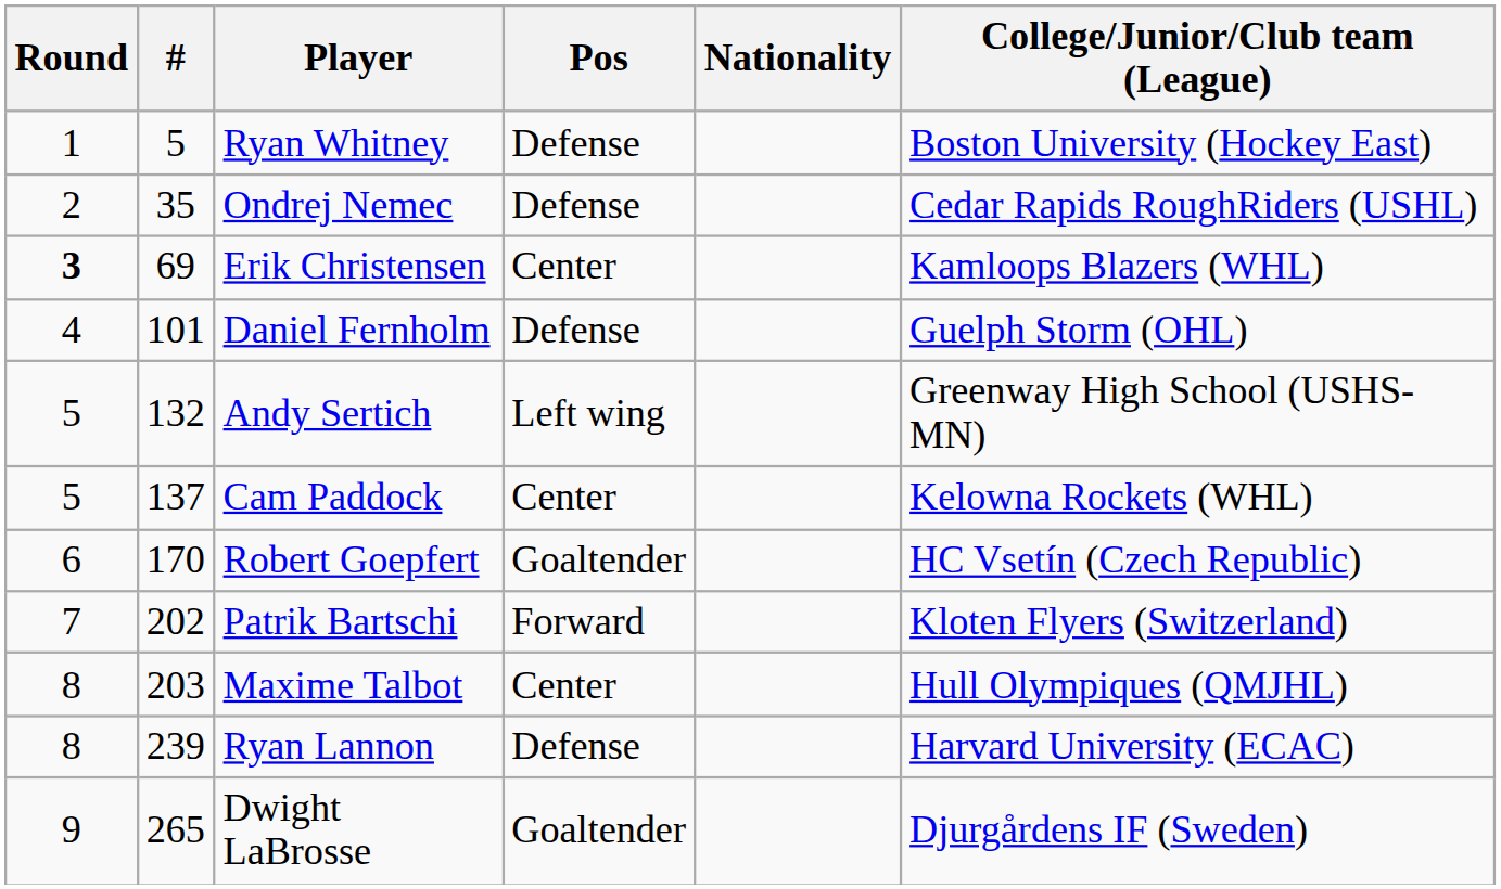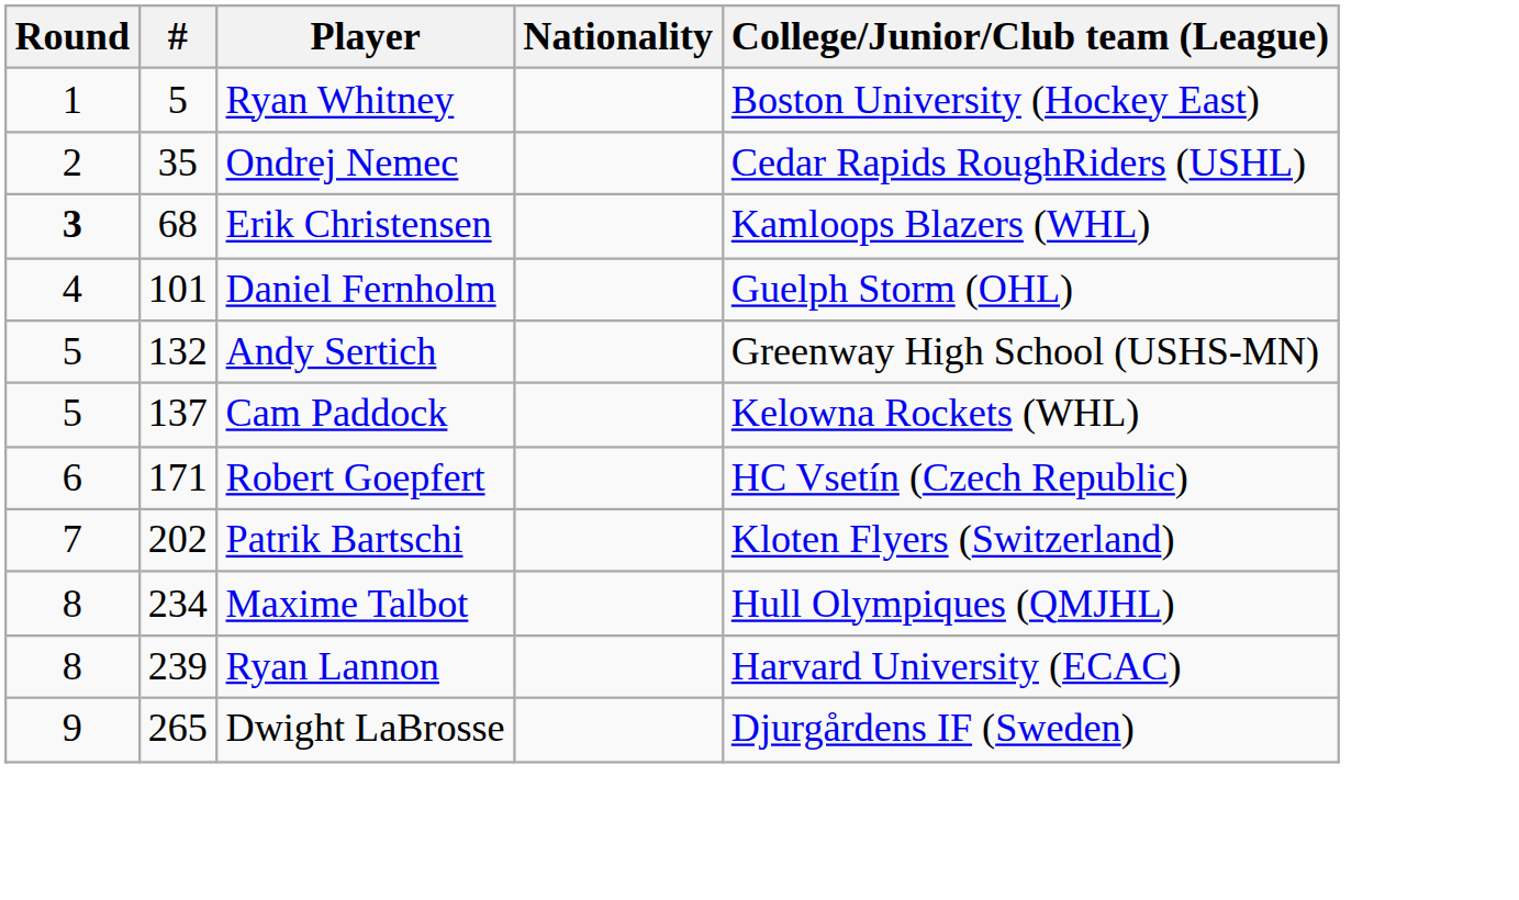 <table class="wikitable">
 <tr>
 <th>Round</th>
 <th>#</th>
 <th>Player</th>
-<th>Pos</th>
 <th>Nationality</th>
 <th>College/Junior/Club team (League)</th>
 </tr>
 <tr>
 <td style="text-align:center">1</td>
 <td style="text-align:center">5</td>
 <td><a href='#'>Ryan Whitney</a></td>
-<td>Defense</td>
 <td></td>
 <td><a href='#'>Boston University</a> (<a href='#'>Hockey East</a>)</td>
 </tr>
 <tr>
 <td style="text-align:center">2</td>
 <td style="text-align:center">35</td>
 <td><a href='#'>Ondrej Nemec</a></td>
-<td>Defense</td>
 <td></td>
 <td><a href='#'>Cedar Rapids RoughRiders</a> (<a href='#'>USHL</a>)</td>
 </tr>
 <tr>
 <td style="text-align:center"><strong>3</strong></td>
-<td style="text-align:center">69</td>
+<td style="text-align:center">68</td>
 <td><a href='#'>Erik Christensen</a></td>
-<td>Center</td>
 <td></td>
 <td><a href='#'>Kamloops Blazers</a> (<a href='#'>WHL</a>)</td>
 </tr>
 <tr>
 <td style="text-align:center">4</td>
 <td style="text-align:center">101</td>
 <td><a href='#'>Daniel Fernholm</a></td>
-<td>Defense</td>
 <td></td>
 <td><a href='#'>Guelph Storm</a> (<a href='#'>OHL</a>)</td>
 </tr>
 <tr>
 <td style="text-align:center">5</td>
 <td style="text-align:center">132</td>
 <td><a href='#'>Andy Sertich</a></td>
-<td>Left wing</td>
 <td></td>
 <td>Greenway High School (USHS-MN)</td>
 </tr>
 <tr>
 <td style="text-align:center">5</td>
 <td style="text-align:center">137</td>
 <td><a href='#'>Cam Paddock</a></td>
-<td>Center</td>
 <td></td>
 <td><a href='#'>Kelowna Rockets</a> (WHL)</td>
 </tr>
 <tr>
 <td style="text-align:center">6</td>
-<td style="text-align:center">170</td>
+<td style="text-align:center">171</td>
 <td><a href='#'>Robert Goepfert</a></td>
-<td>Goaltender</td>
 <td></td>
 <td><a href='#'>HC Vsetín</a> (<a href='#'>Czech Republic</a>)</td>
 </tr>
 <tr>
 <td style="text-align:center">7</td>
 <td style="text-align:center">202</td>
 <td><a href='#'>Patrik Bartschi</a></td>
-<td>Forward</td>
 <td></td>
 <td><a href='#'>Kloten Flyers</a> (<a href='#'>Switzerland</a>)</td>
 </tr>
 <tr>
 <td style="text-align:center">8</td>
-<td style="text-align:center">203</td>
+<td style="text-align:center">234</td>
 <td><a href='#'>Maxime Talbot</a></td>
-<td>Center</td>
 <td></td>
 <td><a href='#'>Hull Olympiques</a> (<a href='#'>QMJHL</a>)</td>
 </tr>
 <tr>
 <td style="text-align:center">8</td>
 <td style="text-align:center">239</td>
 <td><a href='#'>Ryan Lannon</a></td>
-<td>Defense</td>
 <td></td>
 <td><a href='#'>Harvard University</a> (<a href='#'>ECAC</a>)</td>
 </tr>
 <tr>
 <td style="text-align:center">9</td>
 <td style="text-align:center">265</td>
 <td>Dwight LaBrosse</td>
-<td>Goaltender</td>
 <td></td>
 <td><a href='#'>Djurgårdens IF</a> (<a href='#'>Sweden</a>)</td>
 </tr>
 </table>
